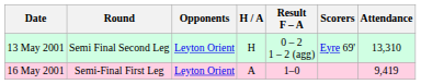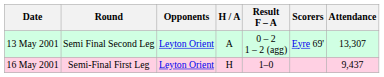 <table class="wikitable" style="text-align:center">
 <tr>
 <th>Date</th>
 <th>Round</th>
 <th>Opponents</th>
 <th>H / A</th>
 <th>Result<br>F – A</th>
 <th>Scorers</th>
 <th>Attendance</th>
 </tr>
 <tr bgcolor="#d0ffe3">
 <td>13 May 2001</td>
 <td>Semi Final Second Leg</td>
 <td><a href='#'>Leyton Orient</a></td>
-<td>H</td>
+<td>A</td>
 <td>0 – 2 <br> 1 – 2 (agg)</td>
 <td><a href='#'>Eyre</a> 69'</td>
-<td>13,310</td>
+<td>13,307</td>
 </tr>
 <tr bgcolor="#ffd0e3">
 <td>16 May 2001</td>
 <td>Semi-Final First Leg</td>
 <td><a href='#'>Leyton Orient</a></td>
-<td>A</td>
+<td>H</td>
 <td>1–0</td>
 <td></td>
-<td>9,419</td>
+<td>9,437</td>
 </tr>
 </table>
